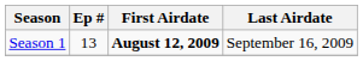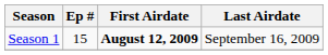 <table class="wikitable">
 <tr>
 <th>Season</th>
 <th>Ep #</th>
 <th>First Airdate</th>
 <th>Last Airdate</th>
 </tr>
 <tr>
 <td style="text-align: left; top"><a href='#'>Season 1</a></td>
-<td style="text-align: center; top">13</td>
+<td style="text-align: center; top">15</td>
 <td style="text-align: center; top"><strong>August 12, 2009</strong></td>
 <td style="text-align: center; top">September 16, 2009</td>
 </tr>
 <tr>
 </tr>
 </table>
